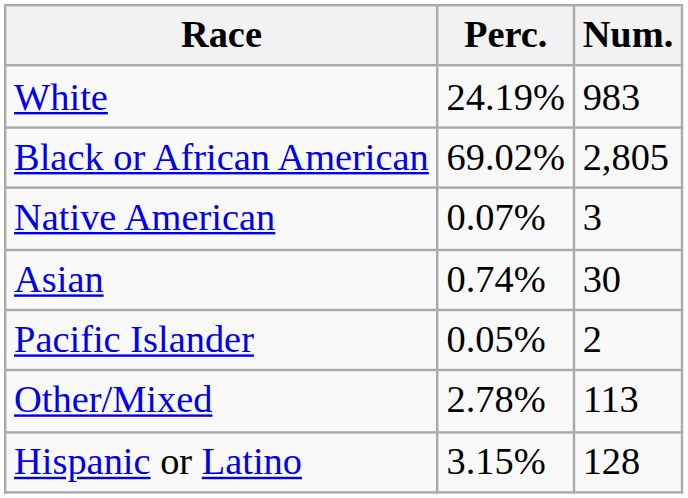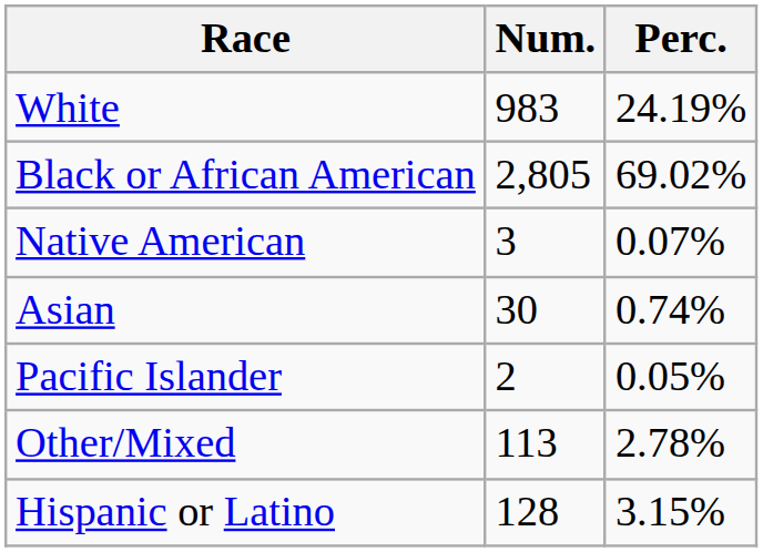 <table class="wikitable">
 <tr>
 <th>Race</th>
+<th>Num.</th>
 <th>Perc.</th>
-<th>Num.</th>
 </tr>
 <tr>
 <td><a href='#'>White</a></td>
+<td>983</td>
 <td>24.19%</td>
-<td>983</td>
 </tr>
 <tr>
 <td><a href='#'>Black or African American</a></td>
+<td>2,805</td>
 <td>69.02%</td>
-<td>2,805</td>
 </tr>
 <tr>
 <td><a href='#'>Native American</a></td>
+<td>3</td>
 <td>0.07%</td>
-<td>3</td>
 </tr>
 <tr>
 <td><a href='#'>Asian</a></td>
+<td>30</td>
 <td>0.74%</td>
-<td>30</td>
 </tr>
 <tr>
 <td><a href='#'>Pacific Islander</a></td>
+<td>2</td>
 <td>0.05%</td>
-<td>2</td>
 </tr>
 <tr>
 <td><a href='#'>Other/Mixed</a></td>
+<td>113</td>
 <td>2.78%</td>
-<td>113</td>
 </tr>
 <tr>
 <td><a href='#'>Hispanic</a> or <a href='#'>Latino</a></td>
+<td>128</td>
 <td>3.15%</td>
-<td>128</td>
 </tr>
 </table>
